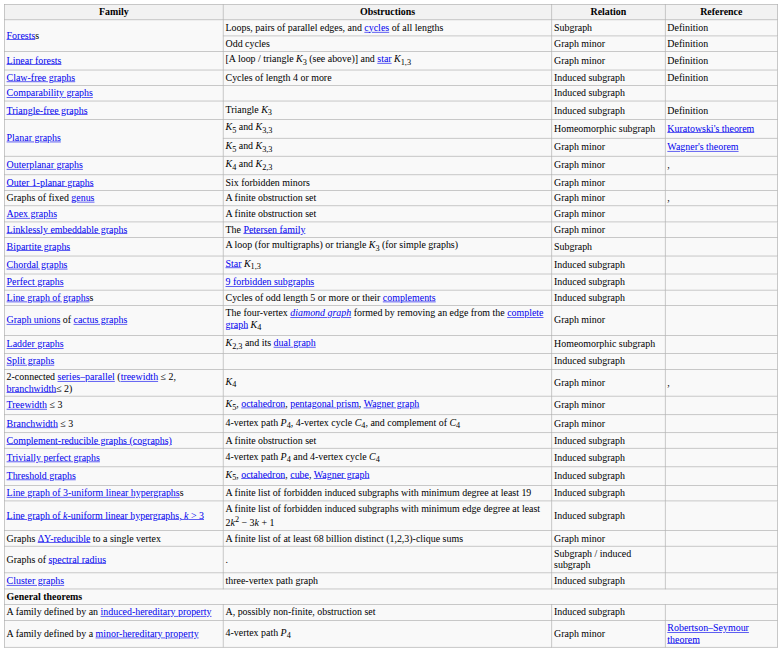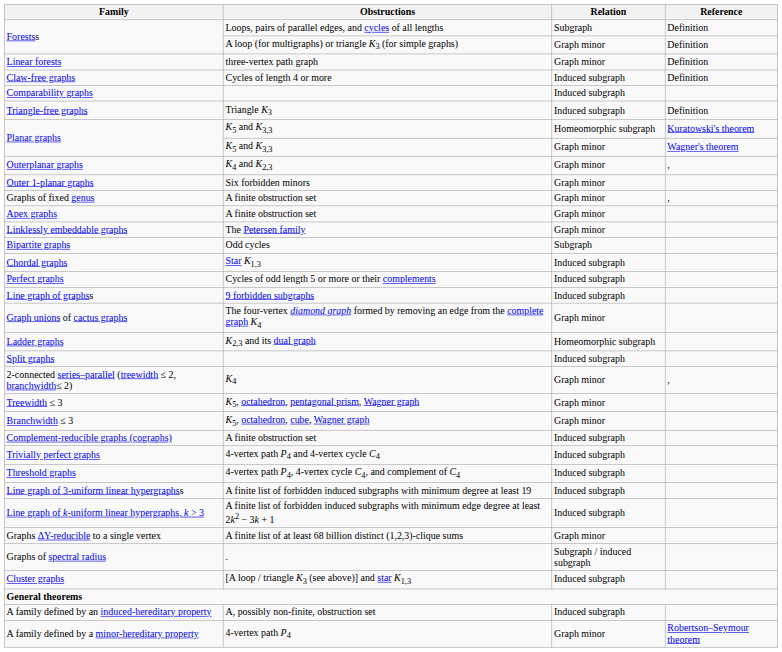 <table class="wikitable">
 <tr>
 <th>Family</th>
 <th>Obstructions</th>
 <th>Relation</th>
 <th>Reference</th>
 </tr>
 <tr>
 <td rowspan=2><a href='#'>Forests</a>s</td>
 <td>Loops, pairs of parallel edges, and <a href='#'>cycles</a> of all lengths</td>
 <td>Subgraph</td>
 <td>Definition</td>
 </tr>
 <tr>
-<td>Odd cycles</td>
+<td>A loop (for multigraphs) or triangle <em>K</em><sub>3</sub> (for simple graphs)</td>
 <td>Graph minor</td>
 <td>Definition</td>
 </tr>
 <tr>
 <td><a href='#'>Linear forests</a></td>
-<td>[A loop / triangle <em>K</em><sub>3</sub> (see above)] and <a href='#'>star</a> <em>K</em><sub>1,3</sub></td>
+<td>three-vertex path graph</td>
 <td>Graph minor</td>
 <td>Definition</td>
 </tr>
 <tr>
 <td><a href='#'>Claw-free graphs</a></td>
 <td>Cycles of length 4 or more</td>
 <td>Induced subgraph</td>
 <td>Definition</td>
 </tr>
 <tr>
 <td><a href='#'>Comparability graphs</a></td>
 <td></td>
 <td>Induced subgraph</td>
 <td></td>
 </tr>
 <tr>
 <td><a href='#'>Triangle-free graphs</a></td>
 <td>Triangle <em>K</em><sub>3</sub></td>
 <td>Induced subgraph</td>
 <td>Definition</td>
 </tr>
 <tr>
 <td rowspan=2><a href='#'>Planar graphs</a></td>
 <td><em>K</em><sub>5</sub> and <em>K</em><sub>3,3</sub></td>
 <td>Homeomorphic subgraph</td>
 <td><a href='#'>Kuratowski's theorem</a></td>
 </tr>
 <tr>
 <td><em>K</em><sub>5</sub> and <em>K</em><sub>3,3</sub></td>
 <td>Graph minor</td>
 <td><a href='#'>Wagner's theorem</a></td>
 </tr>
 <tr>
 <td><a href='#'>Outerplanar graphs</a></td>
 <td><em>K</em><sub>4</sub> and <em>K</em><sub>2,3</sub></td>
 <td>Graph minor</td>
 <td>, </td>
 </tr>
 <tr>
 <td><a href='#'>Outer 1-planar graphs</a></td>
 <td>Six forbidden minors</td>
 <td>Graph minor</td>
 <td></td>
 </tr>
 <tr>
 <td>Graphs of fixed <a href='#'>genus</a></td>
 <td>A finite obstruction set</td>
 <td>Graph minor</td>
 <td>, </td>
 </tr>
 <tr>
 <td><a href='#'>Apex graphs</a></td>
 <td>A finite obstruction set</td>
 <td>Graph minor</td>
 <td></td>
 </tr>
 <tr>
 <td><a href='#'>Linklessly embeddable graphs</a></td>
 <td>The <a href='#'>Petersen family</a></td>
 <td>Graph minor</td>
 <td></td>
 </tr>
 <tr>
 <td><a href='#'>Bipartite graphs</a></td>
-<td>A loop (for multigraphs) or triangle <em>K</em><sub>3</sub> (for simple graphs)</td>
+<td>Odd cycles</td>
 <td>Subgraph</td>
 <td></td>
 </tr>
 <tr>
 <td><a href='#'>Chordal graphs</a></td>
 <td><a href='#'>Star</a> <em>K</em><sub>1,3</sub></td>
 <td>Induced subgraph</td>
 <td></td>
 </tr>
 <tr>
 <td><a href='#'>Perfect graphs</a></td>
-<td><a href='#'>9 forbidden subgraphs</a></td>
+<td>Cycles of odd length 5 or more or their <a href='#'>complements</a></td>
 <td>Induced subgraph</td>
 <td></td>
 </tr>
 <tr>
 <td><a href='#'>Line graph of graphs</a>s</td>
-<td>Cycles of odd length 5 or more or their <a href='#'>complements</a></td>
+<td><a href='#'>9 forbidden subgraphs</a></td>
 <td>Induced subgraph</td>
 <td></td>
 </tr>
 <tr>
 <td><a href='#'>Graph unions</a> of <a href='#'>cactus graphs</a></td>
 <td>The four-vertex <em><a href='#'>diamond graph</a></em> formed by removing an edge from the <a href='#'>complete graph</a> <em>K</em><sub>4</sub></td>
 <td>Graph minor</td>
 <td></td>
 </tr>
 <tr>
 <td><a href='#'>Ladder graphs</a></td>
 <td><em>K</em><sub>2,3</sub> and its <a href='#'>dual graph</a></td>
 <td>Homeomorphic subgraph</td>
 <td></td>
 </tr>
 <tr>
 <td><a href='#'>Split graphs</a></td>
 <td></td>
 <td>Induced subgraph</td>
 <td></td>
 </tr>
 <tr>
 <td>2-connected <a href='#'>series–parallel</a> (<a href='#'>treewidth</a> ≤ 2, <a href='#'>branchwidth</a>≤ 2)</td>
 <td><em>K</em><sub>4</sub></td>
 <td>Graph minor</td>
 <td>, </td>
 </tr>
 <tr>
 <td><a href='#'>Treewidth</a> ≤ 3</td>
 <td><em>K</em><sub>5</sub>, <a href='#'>octahedron</a>, <a href='#'>pentagonal prism</a>, <a href='#'>Wagner graph</a></td>
 <td>Graph minor</td>
 <td></td>
 </tr>
 <tr>
 <td><a href='#'>Branchwidth</a> ≤ 3</td>
-<td>4-vertex path <em>P</em><sub>4</sub>, 4-vertex cycle <em>C</em><sub>4</sub>, and complement of <em>C</em><sub>4</sub></td>
+<td><em>K</em><sub>5</sub>, <a href='#'>octahedron</a>, <a href='#'>cube</a>, <a href='#'>Wagner graph</a></td>
 <td>Graph minor</td>
 <td></td>
 </tr>
 <tr>
 <td><a href='#'>Complement-reducible graphs (cographs)</a></td>
 <td>A finite obstruction set</td>
 <td>Induced subgraph</td>
 <td></td>
 </tr>
 <tr>
 <td><a href='#'>Trivially perfect graphs</a></td>
 <td>4-vertex path <em>P</em><sub>4</sub> and 4-vertex cycle <em>C</em><sub>4</sub></td>
 <td>Induced subgraph</td>
 <td></td>
 </tr>
 <tr>
 <td><a href='#'>Threshold graphs</a></td>
-<td><em>K</em><sub>5</sub>, <a href='#'>octahedron</a>, <a href='#'>cube</a>, <a href='#'>Wagner graph</a></td>
+<td>4-vertex path <em>P</em><sub>4</sub>, 4-vertex cycle <em>C</em><sub>4</sub>, and complement of <em>C</em><sub>4</sub></td>
 <td>Induced subgraph</td>
 <td></td>
 </tr>
 <tr>
 <td><a href='#'>Line graph of 3-uniform linear hypergraphs</a>s</td>
 <td>A finite list of forbidden induced subgraphs with minimum degree at least 19</td>
 <td>Induced subgraph</td>
 <td></td>
 </tr>
 <tr>
 <td><a href='#'>Line graph of <em>k</em>-uniform linear hypergraphs, <em>k</em> > 3</a></td>
 <td>A finite list of forbidden induced subgraphs with minimum edge degree at least 2<em>k</em><sup>2</sup> − 3<em>k</em> + 1</td>
 <td>Induced subgraph</td>
 <td></td>
 </tr>
 <tr>
 <td>Graphs <a href='#'>ΔY-reducible</a> to a single vertex</td>
 <td>A finite list of at least 68 billion distinct (1,2,3)-clique sums</td>
 <td>Graph minor</td>
 <td></td>
 </tr>
 <tr>
 <td>Graphs of <a href='#'>spectral radius</a></td>
 <td>.</td>
 <td>Subgraph / induced subgraph</td>
 <td></td>
 </tr>
 <tr>
 <td><a href='#'>Cluster graphs</a></td>
-<td>three-vertex path graph</td>
+<td>[A loop / triangle <em>K</em><sub>3</sub> (see above)] and <a href='#'>star</a> <em>K</em><sub>1,3</sub></td>
 <td>Induced subgraph</td>
 <td></td>
 </tr>
 <tr>
 <td colspan=4 style="font-weight:bold;">General theorems</td>
 </tr>
 <tr>
 <td>A family defined by an <a href='#'>induced-hereditary property</a></td>
 <td>A, possibly non-finite, obstruction set</td>
 <td>Induced subgraph</td>
 <td></td>
 </tr>
 <tr>
 <td>A family defined by a <a href='#'>minor-hereditary property</a></td>
 <td>4-vertex path <em>P</em><sub>4</sub></td>
 <td>Graph minor</td>
 <td><a href='#'>Robertson–Seymour theorem</a><br></td>
 </tr>
 </table>
